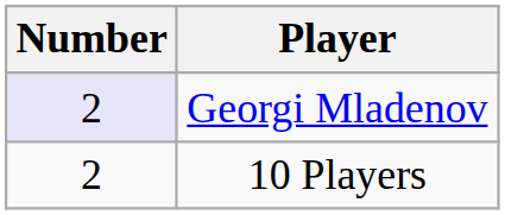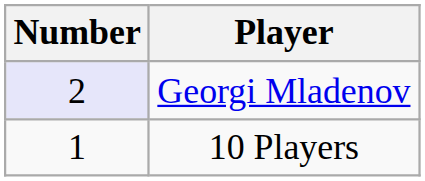 <table class="wikitable sortable" style="text-align:center;">
 <tr>
 <th>Number</th>
 <th>Player</th>
 </tr>
 <tr>
 <td style="background: lavender;">2</td>
 <td style="text-align:left;"> <a href='#'>Georgi Mladenov</a></td>
 </tr>
 <tr>
-<td>2</td>
+<td>1</td>
 <td>10 Players</td>
 </tr>
 </table>
